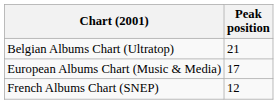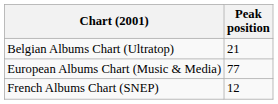 <table class="wikitable">
 <tr>
 <th>Chart (2001)</th>
 <th>Peak<br>position</th>
 </tr>
 <tr>
 <td>Belgian Albums Chart (Ultratop)</td>
 <td>21</td>
 </tr>
 <tr>
 <td>European Albums Chart (Music & Media)</td>
-<td>17</td>
+<td>77</td>
 </tr>
 <tr>
 <td>French Albums Chart (SNEP)</td>
 <td>12</td>
 </tr>
 </table>
